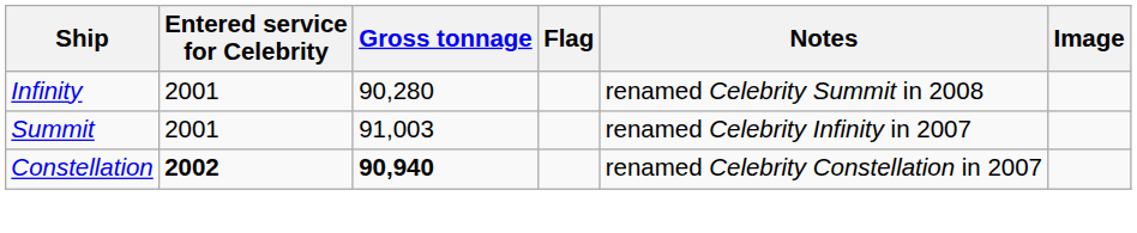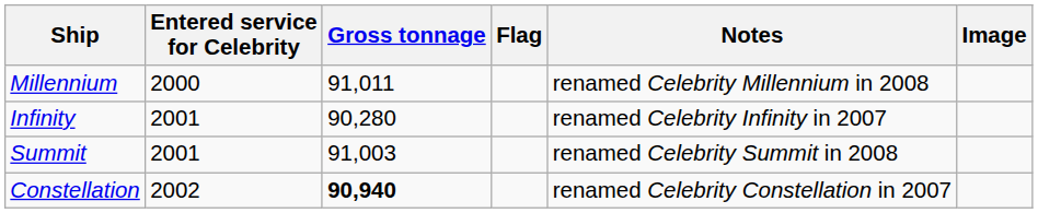 <table class="wikitable sortable">
 <tr>
 <th>Ship</th>
 <th>Entered service<br>for Celebrity</th>
 <th><a href='#'>Gross tonnage</a></th>
 <th>Flag</th>
 <th>Notes</th>
 <th>Image</th>
 </tr>
 <tr>
+<td><em><a href='#'>Millennium</a></em></td>
+<td>2000</td>
+<td>91,011</td>
+<td></td>
+<td>renamed <em>Celebrity Millennium</em> in 2008</td>
+<td></td>
+</tr>
+<tr>
 <td><em><a href='#'>Infinity</a></em></td>
 <td>2001</td>
 <td>90,280</td>
 <td></td>
-<td>renamed <em>Celebrity Summit</em> in 2008</td>
+<td>renamed <em>Celebrity Infinity</em> in 2007</td>
 <td></td>
 </tr>
 <tr>
 <td><em><a href='#'>Summit</a></em></td>
 <td>2001</td>
 <td>91,003</td>
 <td></td>
-<td>renamed <em>Celebrity Infinity</em> in 2007</td>
+<td>renamed <em>Celebrity Summit</em> in 2008</td>
 <td></td>
 </tr>
 <tr>
 <td><em><a href='#'>Constellation</a></em></td>
-<td><strong>2002</strong></td>
+<td>2002</td>
 <td><strong>90,940</strong></td>
 <td></td>
 <td>renamed <em>Celebrity Constellation</em> in 2007</td>
 <td></td>
 </tr>
 </table>
